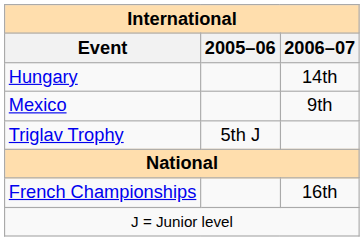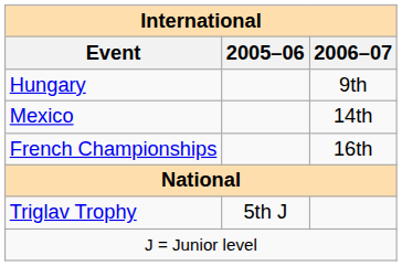 <table class="wikitable" style="text-align:center">
 <tr>
 <th style="background-color: #ffdead; " colspan=3 align=center>International</th>
 </tr>
 <tr>
 <th>Event</th>
 <th>2005–06</th>
 <th>2006–07</th>
 </tr>
 <tr>
 <td align=left> <a href='#'>Hungary</a></td>
 <td></td>
-<td>14th</td>
+<td>9th</td>
 </tr>
 <tr>
 <td align=left> <a href='#'>Mexico</a></td>
 <td></td>
-<td>9th</td>
+<td>14th</td>
+</tr>
+<tr>
+<td align=left><a href='#'>French Championships</a></td>
+<td></td>
+<td>16th</td>
+</tr>
+<tr>
+<th style="background-color: #ffdead; " colspan=3 align=center>National</th>
 </tr>
 <tr>
 <td align=left><a href='#'>Triglav Trophy</a></td>
 <td>5th J</td>
 <td></td>
 </tr>
 <tr>
-<th style="background-color: #ffdead; " colspan=3 align=center>National</th>
-</tr>
-<tr>
-<td align=left><a href='#'>French Championships</a></td>
-<td></td>
-<td>16th</td>
-</tr>
-<tr>
 <td colspan=3 align=center><small> J = Junior level </small></td>
 </tr>
 </table>
